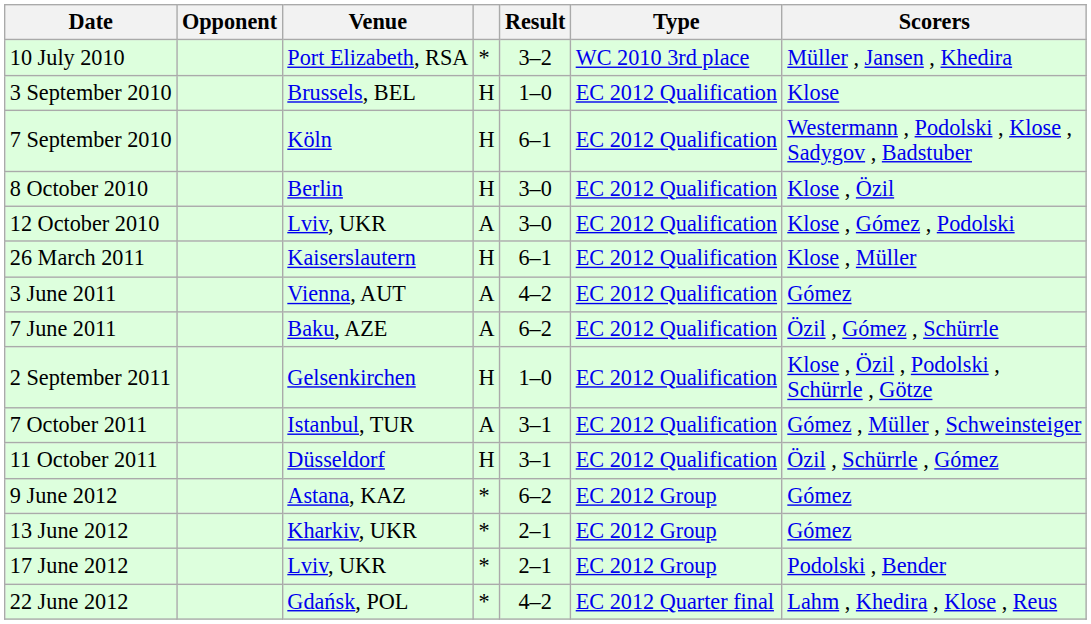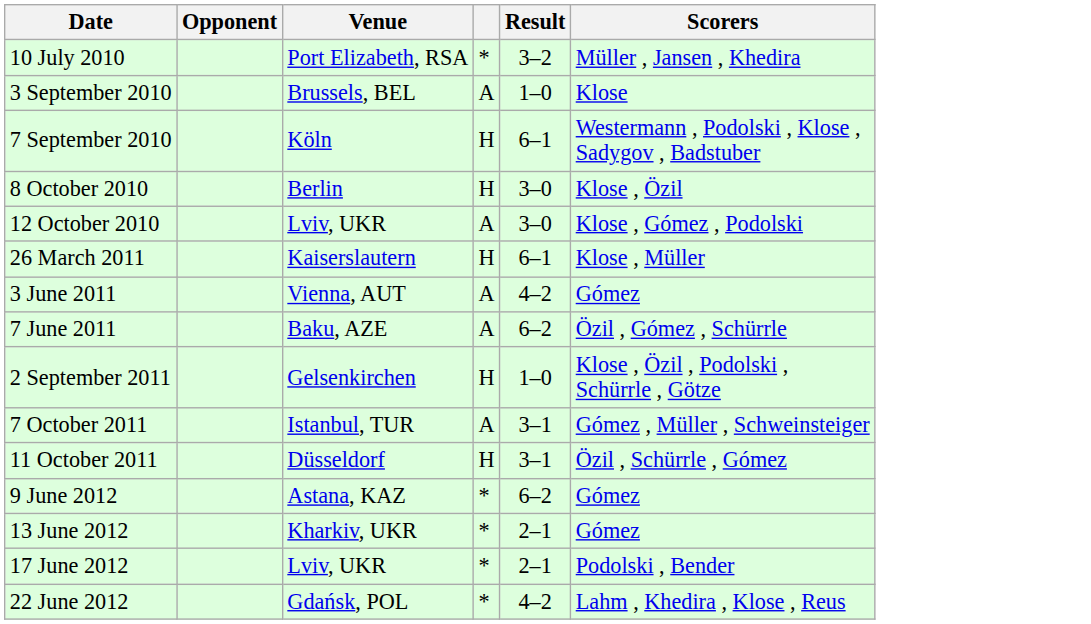 <table class="wikitable">
 <tr>
 <th>Date</th>
 <th>Opponent</th>
 <th>Venue</th>
 <th></th>
 <th>Result</th>
-<th>Type</th>
 <th>Scorers</th>
 </tr>
 <tr style="background:#dfd;">
 <td>10 July 2010</td>
 <td></td>
 <td><a href='#'>Port Elizabeth</a>, RSA</td>
 <td>*</td>
 <td align="center">3–2</td>
-<td><a href='#'>WC 2010 3rd place</a></td>
 <td><a href='#'>Müller</a> , <a href='#'>Jansen</a> , <a href='#'>Khedira</a> </td>
 </tr>
 <tr style="background:#dfd;">
 <td>3 September 2010</td>
 <td></td>
 <td><a href='#'>Brussels</a>, BEL</td>
-<td>H</td>
+<td>A</td>
 <td align="center">1–0</td>
-<td><a href='#'>EC 2012 Qualification</a></td>
 <td><a href='#'>Klose</a> </td>
 </tr>
 <tr style="background:#dfd;">
 <td>7 September 2010</td>
 <td></td>
 <td><a href='#'>Köln</a></td>
 <td>H</td>
 <td align="center">6–1</td>
-<td><a href='#'>EC 2012 Qualification</a></td>
 <td><a href='#'>Westermann</a> , <a href='#'>Podolski</a> , <a href='#'>Klose</a> , <br> <a href='#'>Sadygov</a> , <a href='#'>Badstuber</a> </td>
 </tr>
 <tr style="background:#dfd;">
 <td>8 October 2010</td>
 <td></td>
 <td><a href='#'>Berlin</a></td>
 <td>H</td>
 <td align="center">3–0</td>
-<td><a href='#'>EC 2012 Qualification</a></td>
 <td><a href='#'>Klose</a> , <a href='#'>Özil</a> </td>
 </tr>
 <tr style="background:#dfd;">
 <td>12 October 2010</td>
 <td></td>
 <td><a href='#'>Lviv</a>, UKR</td>
 <td>A</td>
 <td align="center">3–0</td>
-<td><a href='#'>EC 2012 Qualification</a></td>
 <td><a href='#'>Klose</a> , <a href='#'>Gómez</a> , <a href='#'>Podolski</a> </td>
 </tr>
 <tr style="background:#dfd;">
 <td>26 March 2011</td>
 <td></td>
 <td><a href='#'>Kaiserslautern</a></td>
 <td>H</td>
 <td align="center">6–1</td>
-<td><a href='#'>EC 2012 Qualification</a></td>
 <td><a href='#'>Klose</a> , <a href='#'>Müller</a> </td>
 </tr>
 <tr style="background:#dfd;">
 <td>3 June 2011</td>
 <td></td>
 <td><a href='#'>Vienna</a>, AUT</td>
 <td>A</td>
 <td align="center">4–2</td>
-<td><a href='#'>EC 2012 Qualification</a></td>
 <td><a href='#'>Gómez</a> </td>
 </tr>
 <tr style="background:#dfd;">
 <td>7 June 2011</td>
 <td></td>
 <td><a href='#'>Baku</a>, AZE</td>
 <td>A</td>
 <td align="center">6–2</td>
-<td><a href='#'>EC 2012 Qualification</a></td>
 <td><a href='#'>Özil</a> , <a href='#'>Gómez</a> , <a href='#'>Schürrle</a> </td>
 </tr>
 <tr style="background:#dfd;">
 <td>2 September 2011</td>
 <td></td>
 <td><a href='#'>Gelsenkirchen</a></td>
 <td>H</td>
 <td align="center">1–0</td>
-<td><a href='#'>EC 2012 Qualification</a></td>
 <td><a href='#'>Klose</a> , <a href='#'>Özil</a> , <a href='#'>Podolski</a> , <br> <a href='#'>Schürrle</a> , <a href='#'>Götze</a> </td>
 </tr>
 <tr style="background:#dfd;">
 <td>7 October 2011</td>
 <td></td>
 <td><a href='#'>Istanbul</a>, TUR</td>
 <td>A</td>
 <td align="center">3–1</td>
-<td><a href='#'>EC 2012 Qualification</a></td>
 <td><a href='#'>Gómez</a> , <a href='#'>Müller</a> , <a href='#'>Schweinsteiger</a> </td>
 </tr>
 <tr style="background:#dfd;">
 <td>11 October 2011</td>
 <td></td>
 <td><a href='#'>Düsseldorf</a></td>
 <td>H</td>
 <td align="center">3–1</td>
-<td><a href='#'>EC 2012 Qualification</a></td>
 <td><a href='#'>Özil</a> , <a href='#'>Schürrle</a> , <a href='#'>Gómez</a> </td>
 </tr>
 <tr style="background:#dfd;">
 <td>9 June 2012</td>
 <td></td>
 <td><a href='#'>Astana</a>, KAZ</td>
 <td>*</td>
 <td align="center">6–2</td>
-<td><a href='#'>EC 2012 Group</a></td>
 <td><a href='#'>Gómez</a> </td>
 </tr>
 <tr style="background:#dfd;">
 <td>13 June 2012</td>
 <td></td>
 <td><a href='#'>Kharkiv</a>, UKR</td>
 <td>*</td>
 <td align="center">2–1</td>
-<td><a href='#'>EC 2012 Group</a></td>
 <td><a href='#'>Gómez</a> </td>
 </tr>
 <tr style="background:#dfd;">
 <td>17 June 2012</td>
 <td></td>
 <td><a href='#'>Lviv</a>, UKR</td>
 <td>*</td>
 <td align="center">2–1</td>
-<td><a href='#'>EC 2012 Group</a></td>
 <td><a href='#'>Podolski</a> , <a href='#'>Bender</a> </td>
 </tr>
 <tr style="background:#dfd;">
 <td>22 June 2012</td>
 <td></td>
 <td><a href='#'>Gdańsk</a>, POL</td>
 <td>*</td>
 <td align="center">4–2</td>
-<td><a href='#'>EC 2012 Quarter final</a></td>
 <td><a href='#'>Lahm</a> , <a href='#'>Khedira</a> , <a href='#'>Klose</a> , <a href='#'>Reus</a> </td>
 </tr>
 </table>
